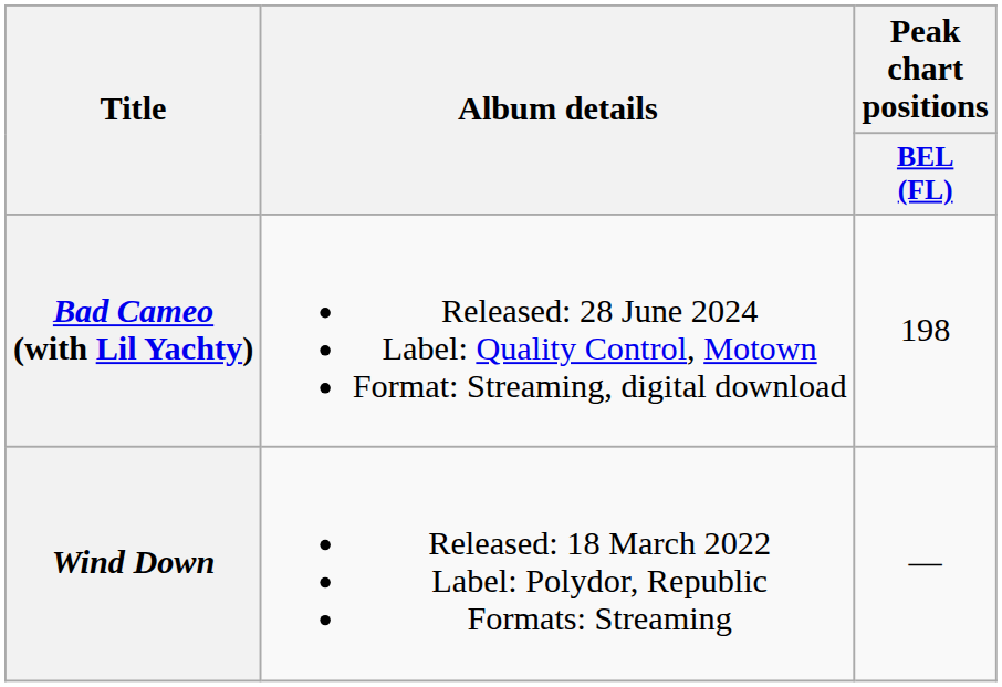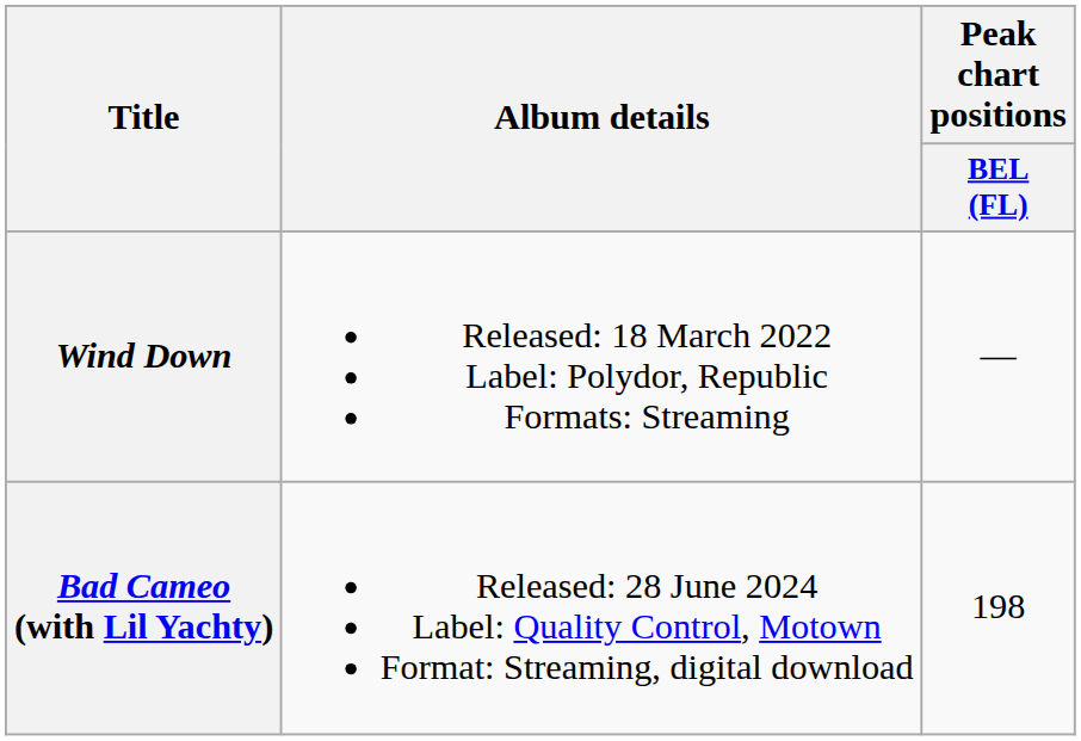 <table class="wikitable plainrowheaders" style="text-align:center;">
 <tr>
 <th scope="col" rowspan="2">Title</th>
 <th scope="col" rowspan="2">Album details</th>
 <th scope="col" colspan="1">Peak chart positions</th>
 </tr>
 <tr>
 <th scope="col" style="width:3em;font-size:85%;"><a href='#'>BEL<br>(FL)</a><br></th>
 </tr>
 <tr>
+<th scope="row"><em>Wind Down</em><br></th>
+<td><br><ul><li>Released: 18 March 2022</li><li>Label: Polydor, Republic</li><li>Formats: Streaming</li></ul></td>
+<td>—</td>
+</tr>
+<tr>
 <th scope="row"><em><a href='#'>Bad Cameo</a></em><br><span>(with <a href='#'>Lil Yachty</a>)</span></th>
 <td><br><ul><li>Released: 28 June 2024</li><li>Label: <a href='#'>Quality Control</a>, <a href='#'>Motown</a></li><li>Format: Streaming, digital download</li></ul></td>
 <td>198</td>
 </tr>
-<tr>
-<th scope="row"><em>Wind Down</em><br></th>
-<td><br><ul><li>Released: 18 March 2022</li><li>Label: Polydor, Republic</li><li>Formats: Streaming</li></ul></td>
-<td>—</td>
-</tr>
 </table>
